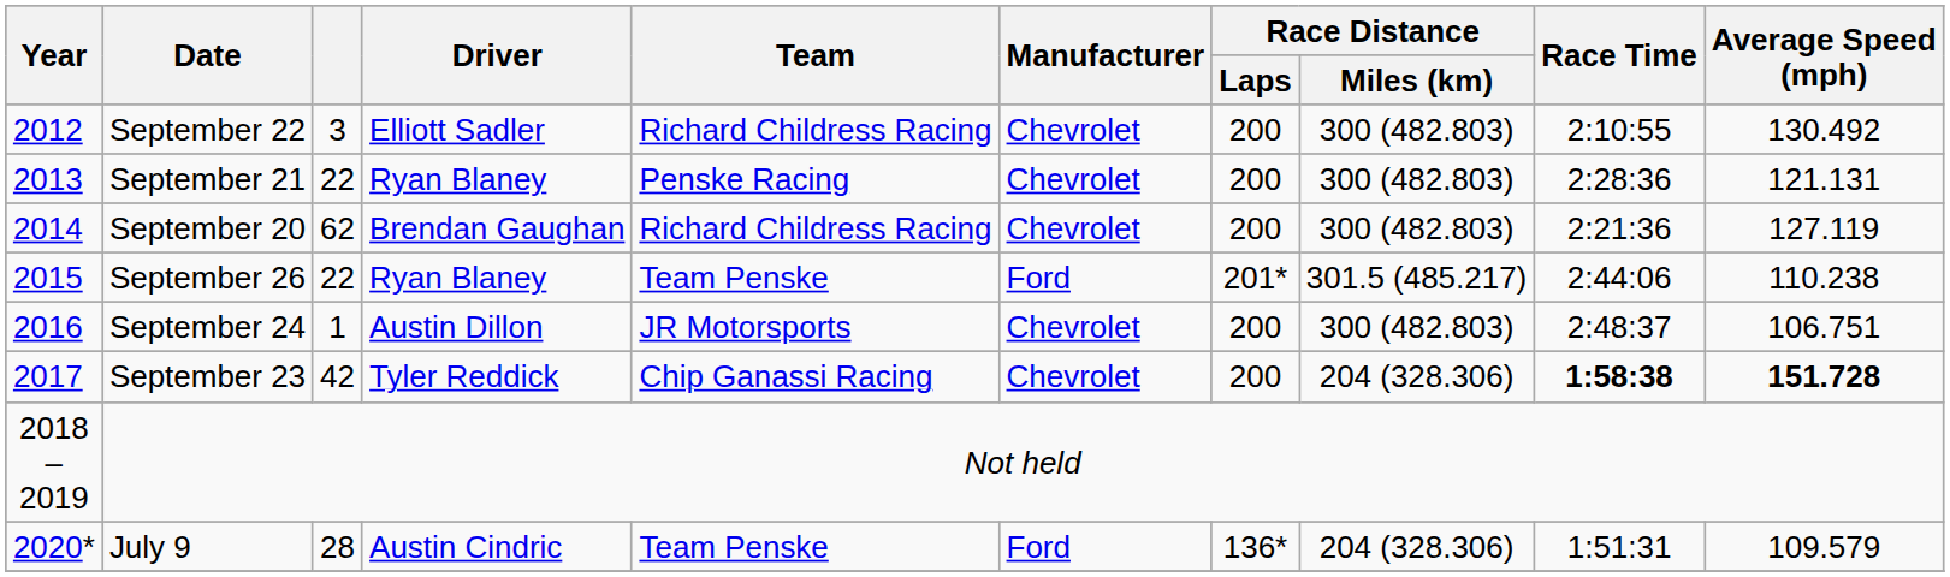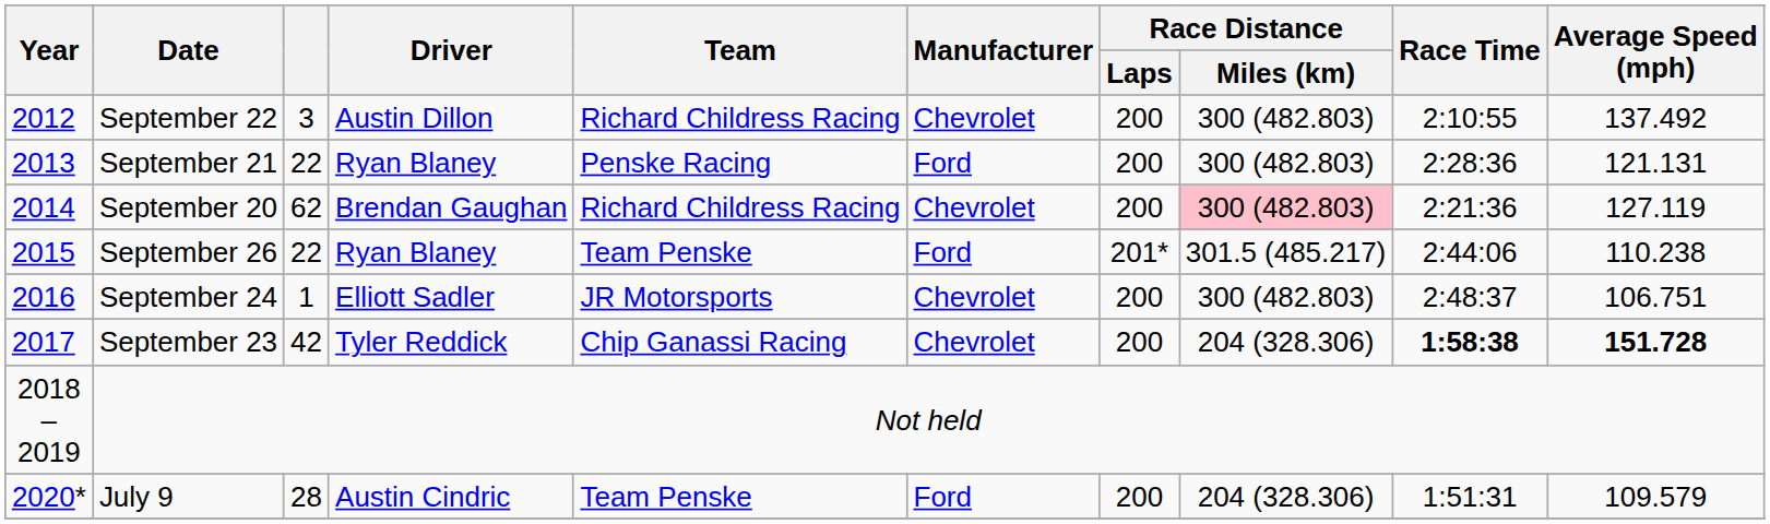 <table class="wikitable" style="font-size: 95%;">
 <tr>
 <th rowspan="2">Year</th>
 <th rowspan="2">Date</th>
 <th rowspan="2"></th>
 <th rowspan="2">Driver</th>
 <th rowspan="2">Team</th>
 <th rowspan="2">Manufacturer</th>
 <th colspan="2">Race Distance</th>
 <th rowspan="2">Race Time</th>
 <th rowspan="2">Average Speed<br>(mph)</th>
 </tr>
 <tr>
 <th>Laps</th>
 <th>Miles (km)</th>
 </tr>
 <tr>
 <td><a href='#'>2012</a></td>
 <td>September 22</td>
 <td align="center">3</td>
-<td><a href='#'>Elliott Sadler</a></td>
+<td><a href='#'>Austin Dillon</a></td>
 <td><a href='#'>Richard Childress Racing</a></td>
 <td><a href='#'>Chevrolet</a></td>
 <td align="center">200</td>
 <td align="center">300 (482.803)</td>
 <td align="center">2:10:55</td>
-<td align="center">130.492</td>
+<td align="center">137.492</td>
 </tr>
 <tr>
 <td><a href='#'>2013</a></td>
 <td>September 21</td>
 <td align="center">22</td>
 <td><a href='#'>Ryan Blaney</a></td>
 <td><a href='#'>Penske Racing</a></td>
-<td><a href='#'>Chevrolet</a></td>
+<td><a href='#'>Ford</a></td>
 <td align="center">200</td>
 <td align="center">300 (482.803)</td>
 <td align="center">2:28:36</td>
 <td align="center">121.131</td>
 </tr>
 <tr>
 <td><a href='#'>2014</a></td>
 <td>September 20</td>
 <td align="center">62</td>
 <td><a href='#'>Brendan Gaughan</a></td>
 <td><a href='#'>Richard Childress Racing</a></td>
 <td><a href='#'>Chevrolet</a></td>
 <td align="center">200</td>
-<td align="center">300 (482.803)</td>
+<td align="center" style="background: pink;">300 (482.803)</td>
 <td align="center">2:21:36</td>
 <td align="center">127.119</td>
 </tr>
 <tr>
 <td><a href='#'>2015</a></td>
 <td>September 26</td>
 <td align="center">22</td>
 <td><a href='#'>Ryan Blaney</a></td>
 <td><a href='#'>Team Penske</a></td>
 <td><a href='#'>Ford</a></td>
 <td align="center">201*</td>
 <td align="center">301.5 (485.217)</td>
 <td align="center">2:44:06</td>
 <td align="center">110.238</td>
 </tr>
 <tr>
 <td><a href='#'>2016</a></td>
 <td>September 24</td>
 <td align="center">1</td>
-<td><a href='#'>Austin Dillon</a></td>
+<td><a href='#'>Elliott Sadler</a></td>
 <td><a href='#'>JR Motorsports</a></td>
 <td><a href='#'>Chevrolet</a></td>
 <td align="center">200</td>
 <td align="center">300 (482.803)</td>
 <td align="center">2:48:37</td>
 <td align="center">106.751</td>
 </tr>
 <tr>
 <td><a href='#'>2017</a></td>
 <td>September 23</td>
 <td align="center">42</td>
 <td><a href='#'>Tyler Reddick</a></td>
 <td><a href='#'>Chip Ganassi Racing</a></td>
 <td><a href='#'>Chevrolet</a></td>
 <td align="center">200</td>
 <td align="center">204 (328.306)</td>
 <td align="center"><strong>1:58:38</strong></td>
 <td align="center"><strong>151.728</strong></td>
 </tr>
 <tr>
 <td align=center>2018<br>–<br>2019</td>
 <td colspan="10" align="center"><em>Not held</em></td>
 </tr>
 <tr>
 <td><a href='#'>2020</a>*</td>
 <td>July 9</td>
 <td align="center">28</td>
 <td><a href='#'>Austin Cindric</a></td>
 <td><a href='#'>Team Penske</a></td>
 <td><a href='#'>Ford</a></td>
-<td align="center">136*</td>
+<td align="center">200</td>
 <td align="center">204 (328.306)</td>
 <td align="center">1:51:31</td>
 <td align="center">109.579</td>
 </tr>
 <tr>
 </tr>
 </table>
